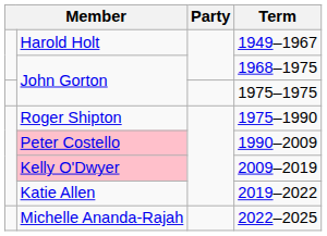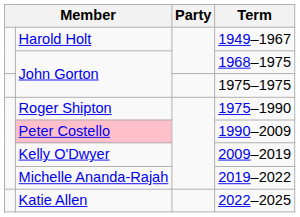 <table class="wikitable">
 <tr>
 <th colspan="2">Member</th>
 <th>Party</th>
 <th>Term</th>
 </tr>
 <tr>
 <td rowspan=2 > </td>
 <td><a href='#'>Harold Holt</a></td>
 <td rowspan=2></td>
 <td><a href='#'>1949</a>–1967</td>
 </tr>
 <tr>
 <td rowspan=2><a href='#'>John Gorton</a></td>
 <td><a href='#'>1968</a>–1975</td>
 </tr>
 <tr>
 <td> </td>
 <td></td>
 <td>1975–1975</td>
 </tr>
 <tr>
 <td rowspan=4 > </td>
 <td><a href='#'>Roger Shipton</a></td>
 <td rowspan=4></td>
 <td><a href='#'>1975</a>–1990</td>
 </tr>
 <tr>
 <td style="background: pink;"><a href='#'>Peter Costello</a></td>
 <td><a href='#'>1990</a>–2009</td>
 </tr>
 <tr>
-<td style="background: pink;"><a href='#'>Kelly O'Dwyer</a></td>
+<td><a href='#'>Kelly O'Dwyer</a></td>
 <td><a href='#'>2009</a>–2019</td>
 </tr>
 <tr>
-<td><a href='#'>Katie Allen</a></td>
+<td><a href='#'>Michelle Ananda-Rajah</a></td>
 <td><a href='#'>2019</a>–2022</td>
 </tr>
 <tr>
 <td> </td>
-<td><a href='#'>Michelle Ananda-Rajah</a></td>
+<td><a href='#'>Katie Allen</a></td>
 <td></td>
 <td><a href='#'>2022</a>–2025</td>
 </tr>
 </table>
